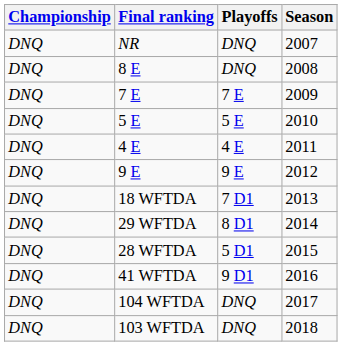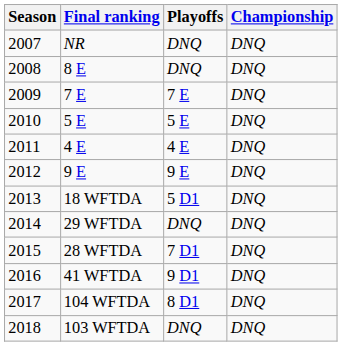 <table class="wikitable sortable">
 <tr>
-<th><a href='#'>Championship</a></th>
+<th>Season</th>
 <th><a href='#'>Final ranking</a></th>
 <th>Playoffs</th>
-<th>Season</th>
+<th><a href='#'>Championship</a></th>
 </tr>
 <tr>
-<td><em>DNQ</em></td>
+<td>2007</td>
 <td><em>NR</em></td>
 <td><em>DNQ</em></td>
-<td>2007</td>
+<td><em>DNQ</em></td>
 </tr>
 <tr>
-<td><em>DNQ</em></td>
+<td>2008</td>
 <td>8 <a href='#'>E</a></td>
 <td><em>DNQ</em></td>
-<td>2008</td>
+<td><em>DNQ</em></td>
 </tr>
 <tr>
-<td><em>DNQ</em></td>
+<td>2009</td>
 <td>7 <a href='#'>E</a></td>
 <td>7 <a href='#'>E</a></td>
-<td>2009</td>
+<td><em>DNQ</em></td>
 </tr>
 <tr>
-<td><em>DNQ</em></td>
+<td>2010</td>
 <td>5 <a href='#'>E</a></td>
 <td>5 <a href='#'>E</a></td>
-<td>2010</td>
+<td><em>DNQ</em></td>
 </tr>
 <tr>
-<td><em>DNQ</em></td>
+<td>2011</td>
 <td>4 <a href='#'>E</a></td>
 <td>4 <a href='#'>E</a></td>
-<td>2011</td>
+<td><em>DNQ</em></td>
 </tr>
 <tr>
-<td><em>DNQ</em></td>
+<td>2012</td>
 <td>9 <a href='#'>E</a></td>
 <td>9 <a href='#'>E</a></td>
-<td>2012</td>
+<td><em>DNQ</em></td>
 </tr>
 <tr>
+<td>2013</td>
+<td>18 WFTDA</td>
+<td>5 <a href='#'>D1</a></td>
 <td><em>DNQ</em></td>
-<td>18 WFTDA</td>
-<td>7 <a href='#'>D1</a></td>
-<td>2013</td>
 </tr>
 <tr>
+<td>2014</td>
+<td>29 WFTDA</td>
 <td><em>DNQ</em></td>
-<td>29 WFTDA</td>
-<td>8 <a href='#'>D1</a></td>
-<td>2014</td>
+<td><em>DNQ</em></td>
 </tr>
 <tr>
+<td>2015</td>
+<td>28 WFTDA</td>
+<td>7 <a href='#'>D1</a></td>
 <td><em>DNQ</em></td>
-<td>28 WFTDA</td>
-<td>5 <a href='#'>D1</a></td>
-<td>2015</td>
 </tr>
 <tr>
-<td><em>DNQ</em></td>
+<td>2016</td>
 <td>41 WFTDA</td>
 <td>9 <a href='#'>D1</a></td>
-<td>2016</td>
+<td><em>DNQ</em></td>
 </tr>
 <tr>
+<td>2017</td>
+<td>104 WFTDA</td>
+<td>8 <a href='#'>D1</a></td>
 <td><em>DNQ</em></td>
-<td>104 WFTDA</td>
-<td><em>DNQ</em></td>
-<td>2017</td>
 </tr>
 <tr>
-<td><em>DNQ</em></td>
+<td>2018</td>
 <td>103 WFTDA</td>
 <td><em>DNQ</em></td>
-<td>2018</td>
+<td><em>DNQ</em></td>
 </tr>
 </table>
